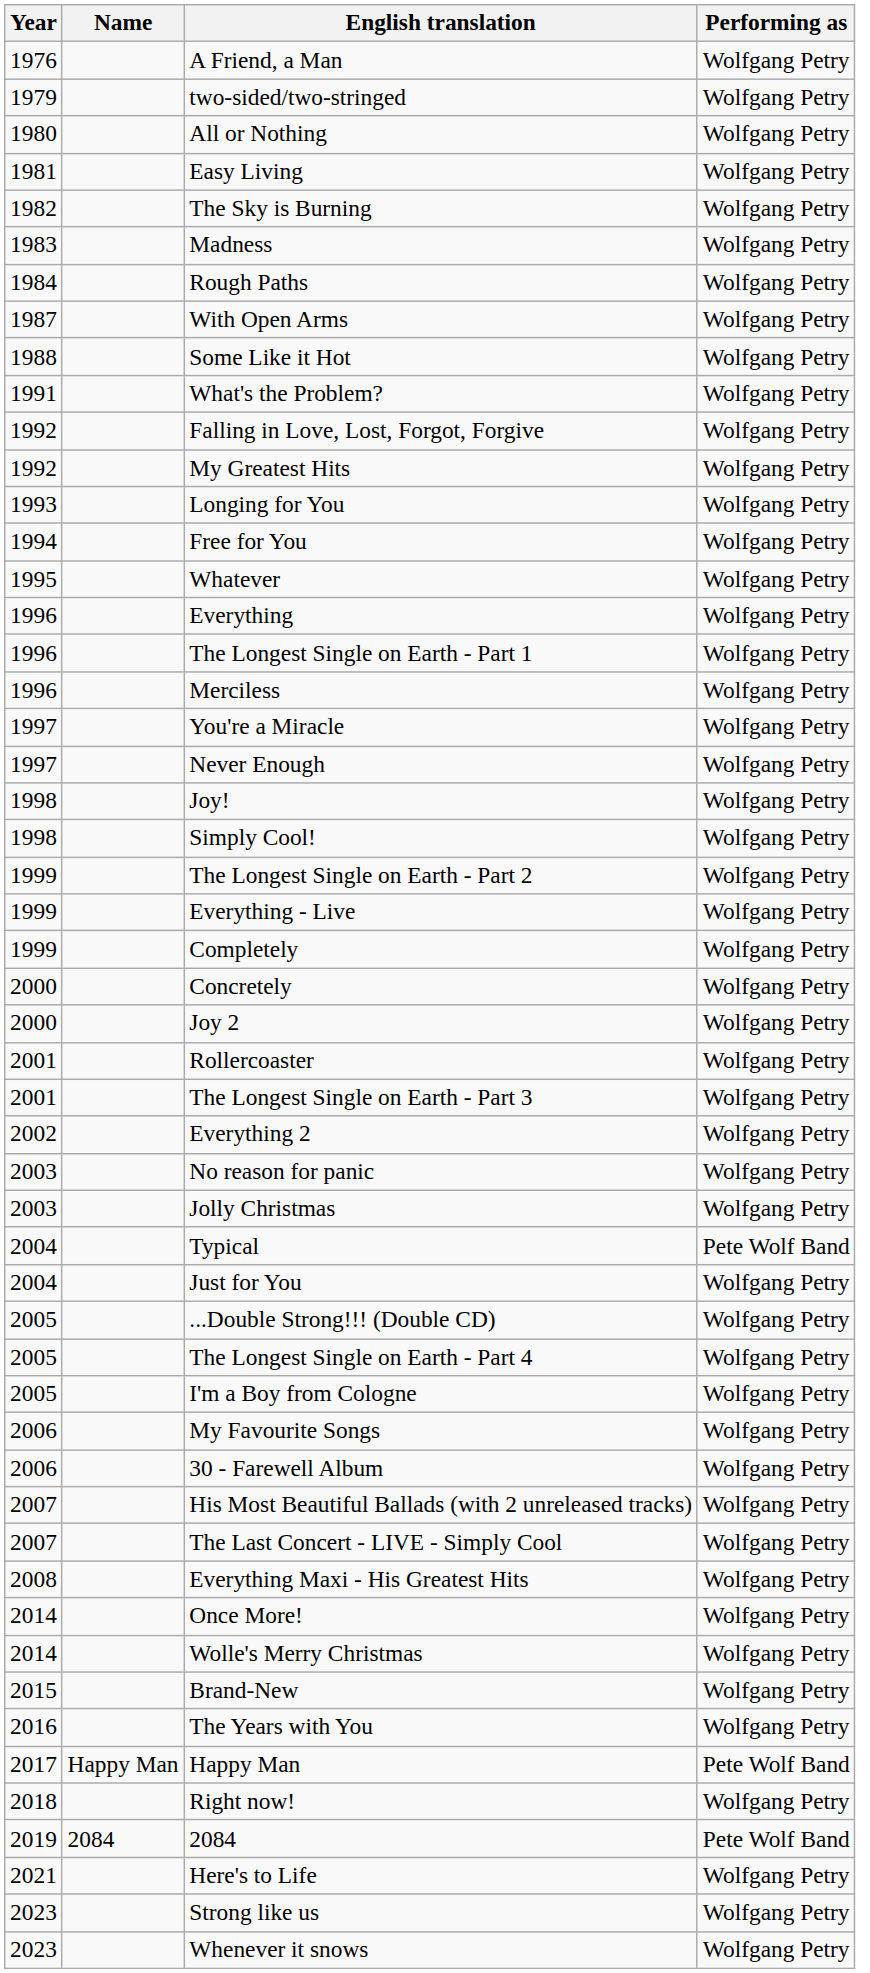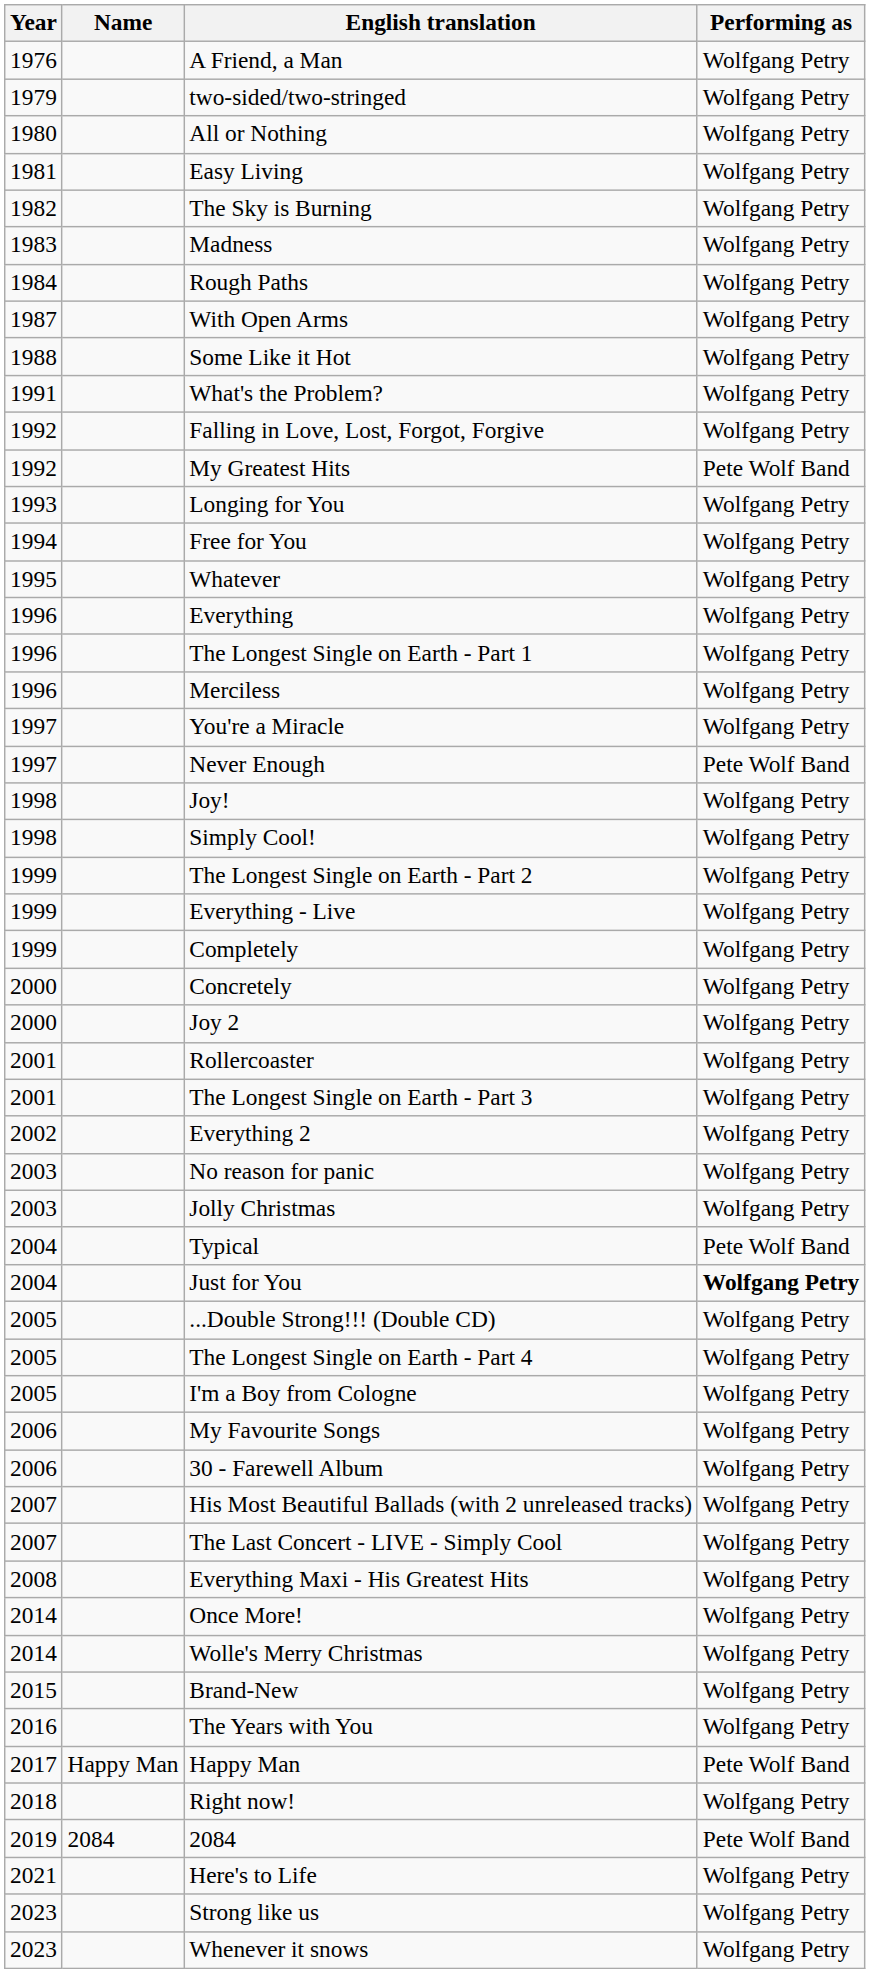 <table class="wikitable sortable">
 <tr>
 <th>Year</th>
 <th>Name</th>
 <th>English translation</th>
 <th>Performing as</th>
 </tr>
 <tr>
 <td>1976</td>
 <td></td>
 <td>A Friend, a Man</td>
 <td>Wolfgang Petry</td>
 </tr>
 <tr>
 <td>1979</td>
 <td></td>
 <td>two-sided/two-stringed</td>
 <td>Wolfgang Petry</td>
 </tr>
 <tr>
 <td>1980</td>
 <td></td>
 <td>All or Nothing</td>
 <td>Wolfgang Petry</td>
 </tr>
 <tr>
 <td>1981</td>
 <td></td>
 <td>Easy Living</td>
 <td>Wolfgang Petry</td>
 </tr>
 <tr>
 <td>1982</td>
 <td></td>
 <td>The Sky is Burning</td>
 <td>Wolfgang Petry</td>
 </tr>
 <tr>
 <td>1983</td>
 <td></td>
 <td>Madness</td>
 <td>Wolfgang Petry</td>
 </tr>
 <tr>
 <td>1984</td>
 <td></td>
 <td>Rough Paths</td>
 <td>Wolfgang Petry</td>
 </tr>
 <tr>
 <td>1987</td>
 <td></td>
 <td>With Open Arms</td>
 <td>Wolfgang Petry</td>
 </tr>
 <tr>
 <td>1988</td>
 <td></td>
 <td>Some Like it Hot</td>
 <td>Wolfgang Petry</td>
 </tr>
 <tr>
 <td>1991</td>
 <td></td>
 <td>What's the Problem?</td>
 <td>Wolfgang Petry</td>
 </tr>
 <tr>
 <td>1992</td>
 <td></td>
 <td>Falling in Love, Lost, Forgot, Forgive</td>
 <td>Wolfgang Petry</td>
 </tr>
 <tr>
 <td>1992</td>
 <td></td>
 <td>My Greatest Hits</td>
-<td>Wolfgang Petry</td>
+<td>Pete Wolf Band</td>
 </tr>
 <tr>
 <td>1993</td>
 <td></td>
 <td>Longing for You</td>
 <td>Wolfgang Petry</td>
 </tr>
 <tr>
 <td>1994</td>
 <td></td>
 <td>Free for You</td>
 <td>Wolfgang Petry</td>
 </tr>
 <tr>
 <td>1995</td>
 <td></td>
 <td>Whatever</td>
 <td>Wolfgang Petry</td>
 </tr>
 <tr>
 <td>1996</td>
 <td></td>
 <td>Everything</td>
 <td>Wolfgang Petry</td>
 </tr>
 <tr>
 <td>1996</td>
 <td></td>
 <td>The Longest Single on Earth - Part 1</td>
 <td>Wolfgang Petry</td>
 </tr>
 <tr>
 <td>1996</td>
 <td></td>
 <td>Merciless</td>
 <td>Wolfgang Petry</td>
 </tr>
 <tr>
 <td>1997</td>
 <td></td>
 <td>You're a Miracle</td>
 <td>Wolfgang Petry</td>
 </tr>
 <tr>
 <td>1997</td>
 <td></td>
 <td>Never Enough</td>
-<td>Wolfgang Petry</td>
+<td>Pete Wolf Band</td>
 </tr>
 <tr>
 <td>1998</td>
 <td></td>
 <td>Joy!</td>
 <td>Wolfgang Petry</td>
 </tr>
 <tr>
 <td>1998</td>
 <td></td>
 <td>Simply Cool!</td>
 <td>Wolfgang Petry</td>
 </tr>
 <tr>
 <td>1999</td>
 <td></td>
 <td>The Longest Single on Earth - Part 2</td>
 <td>Wolfgang Petry</td>
 </tr>
 <tr>
 <td>1999</td>
 <td></td>
 <td>Everything - Live</td>
 <td>Wolfgang Petry</td>
 </tr>
 <tr>
 <td>1999</td>
 <td></td>
 <td>Completely</td>
 <td>Wolfgang Petry</td>
 </tr>
 <tr>
 <td>2000</td>
 <td></td>
 <td>Concretely</td>
 <td>Wolfgang Petry</td>
 </tr>
 <tr>
 <td>2000</td>
 <td></td>
 <td>Joy 2</td>
 <td>Wolfgang Petry</td>
 </tr>
 <tr>
 <td>2001</td>
 <td></td>
 <td>Rollercoaster</td>
 <td>Wolfgang Petry</td>
 </tr>
 <tr>
 <td>2001</td>
 <td></td>
 <td>The Longest Single on Earth - Part 3</td>
 <td>Wolfgang Petry</td>
 </tr>
 <tr>
 <td>2002</td>
 <td></td>
 <td>Everything 2</td>
 <td>Wolfgang Petry</td>
 </tr>
 <tr>
 <td>2003</td>
 <td></td>
 <td>No reason for panic</td>
 <td>Wolfgang Petry</td>
 </tr>
 <tr>
 <td>2003</td>
 <td></td>
 <td>Jolly Christmas</td>
 <td>Wolfgang Petry</td>
 </tr>
 <tr>
 <td>2004</td>
 <td></td>
 <td>Typical</td>
 <td>Pete Wolf Band</td>
 </tr>
 <tr>
 <td>2004</td>
 <td></td>
 <td>Just for You</td>
-<td>Wolfgang Petry</td>
+<td><strong>Wolfgang Petry</strong></td>
 </tr>
 <tr>
 <td>2005</td>
 <td></td>
 <td>...Double Strong!!! (Double CD)</td>
 <td>Wolfgang Petry</td>
 </tr>
 <tr>
 <td>2005</td>
 <td></td>
 <td>The Longest Single on Earth - Part 4</td>
 <td>Wolfgang Petry</td>
 </tr>
 <tr>
 <td>2005</td>
 <td></td>
 <td>I'm a Boy from Cologne</td>
 <td>Wolfgang Petry</td>
 </tr>
 <tr>
 <td>2006</td>
 <td></td>
 <td>My Favourite Songs</td>
 <td>Wolfgang Petry</td>
 </tr>
 <tr>
 <td>2006</td>
 <td></td>
 <td>30 - Farewell Album</td>
 <td>Wolfgang Petry</td>
 </tr>
 <tr>
 <td>2007</td>
 <td></td>
 <td>His Most Beautiful Ballads (with 2 unreleased tracks)</td>
 <td>Wolfgang Petry</td>
 </tr>
 <tr>
 <td>2007</td>
 <td></td>
 <td>The Last Concert - LIVE - Simply Cool</td>
 <td>Wolfgang Petry</td>
 </tr>
 <tr>
 <td>2008</td>
 <td></td>
 <td>Everything Maxi - His Greatest Hits</td>
 <td>Wolfgang Petry</td>
 </tr>
 <tr>
 <td>2014</td>
 <td></td>
 <td>Once More!</td>
 <td>Wolfgang Petry</td>
 </tr>
 <tr>
 <td>2014</td>
 <td></td>
 <td>Wolle's Merry Christmas</td>
 <td>Wolfgang Petry</td>
 </tr>
 <tr>
 <td>2015</td>
 <td></td>
 <td>Brand-New</td>
 <td>Wolfgang Petry</td>
 </tr>
 <tr>
 <td>2016</td>
 <td></td>
 <td>The Years with You</td>
 <td>Wolfgang Petry</td>
 </tr>
 <tr>
 <td>2017</td>
 <td>Happy Man</td>
 <td>Happy Man</td>
 <td>Pete Wolf Band</td>
 </tr>
 <tr>
 <td>2018</td>
 <td></td>
 <td>Right now!</td>
 <td>Wolfgang Petry</td>
 </tr>
 <tr>
 <td>2019</td>
 <td>2084</td>
 <td>2084</td>
 <td>Pete Wolf Band</td>
 </tr>
 <tr>
 <td>2021</td>
 <td></td>
 <td>Here's to Life</td>
 <td>Wolfgang Petry</td>
 </tr>
 <tr>
 <td>2023</td>
 <td></td>
 <td>Strong like us</td>
 <td>Wolfgang Petry</td>
 </tr>
 <tr>
 <td>2023</td>
 <td></td>
 <td>Whenever it snows</td>
 <td>Wolfgang Petry</td>
 </tr>
 </table>
